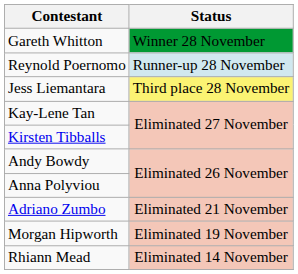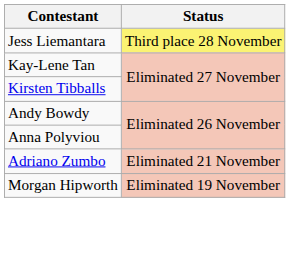 <table class="wikitable sortable">
 <tr>
 <th>Contestant</th>
 <th>Status</th>
-</tr>
-<tr>
-<td>Gareth Whitton</td>
-<td bgcolor="009933"><span>Winner 28 November</span></td>
-</tr>
-<tr>
-<td>Reynold Poernomo</td>
-<td style="background:#d1e8ef">Runner-up 28 November</td>
 </tr>
 <tr>
 <td>Jess Liemantara</td>
 <td style="background:#fbf373">Third place 28 November</td>
 </tr>
 <tr>
 <td>Kay-Lene Tan</td>
 <td rowspan="2" style="background:#f4c7b8; text-align:center;">Eliminated 27 November</td>
 </tr>
 <tr>
 <td><a href='#'>Kirsten Tibballs</a></td>
 </tr>
 <tr>
 <td>Andy Bowdy</td>
 <td rowspan="2" style="background:#f4c7b8; text-align:center;">Eliminated 26 November</td>
 </tr>
 <tr>
 <td>Anna Polyviou</td>
 </tr>
 <tr>
 <td><a href='#'>Adriano Zumbo</a></td>
 <td style="background:#f4c7b8; text-align:center;">Eliminated 21 November</td>
 </tr>
 <tr>
 <td>Morgan Hipworth</td>
 <td style="background:#f4c7b8; text-align:center;">Eliminated 19 November</td>
 </tr>
-<tr>
-<td>Rhiann Mead</td>
-<td style="background:#f4c7b8; text-align:center;">Eliminated 14 November</td>
-</tr>
 </table>
